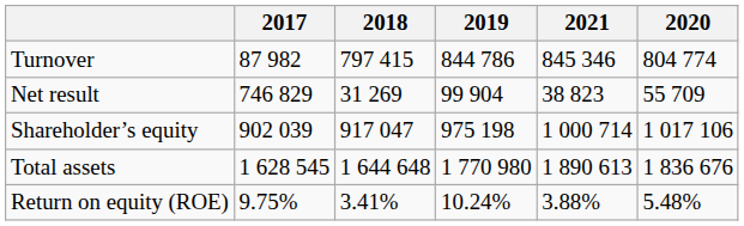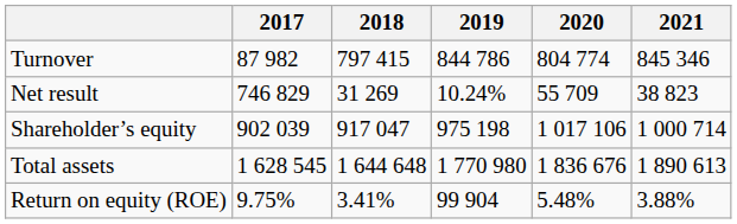 <table class="wikitable">
 <tr>
 <th></th>
 <th>2017</th>
 <th>2018</th>
 <th>2019</th>
+<th>2020</th>
 <th>2021</th>
-<th>2020</th>
 </tr>
 <tr>
 <td>Turnover</td>
 <td>87 982</td>
 <td>797 415</td>
 <td>844 786</td>
+<td>804 774</td>
 <td>845 346</td>
-<td>804 774</td>
 </tr>
 <tr>
 <td>Net result</td>
 <td>746 829</td>
 <td>31 269</td>
-<td>99 904</td>
+<td>10.24%</td>
+<td>55 709</td>
 <td>38 823</td>
-<td>55 709</td>
 </tr>
 <tr>
 <td>Shareholder’s equity</td>
 <td>902 039</td>
 <td>917 047</td>
 <td>975 198</td>
+<td>1 017 106</td>
 <td>1 000 714</td>
-<td>1 017 106</td>
 </tr>
 <tr>
 <td>Total assets</td>
 <td>1 628 545</td>
 <td>1 644 648</td>
 <td>1 770 980</td>
+<td>1 836 676</td>
 <td>1 890 613</td>
-<td>1 836 676</td>
 </tr>
 <tr>
 <td>Return on equity (ROE)</td>
 <td>9.75%</td>
 <td>3.41%</td>
-<td>10.24%</td>
+<td>99 904</td>
+<td>5.48%</td>
 <td>3.88%</td>
-<td>5.48%</td>
 </tr>
 </table>
